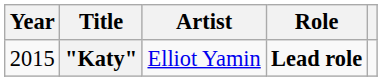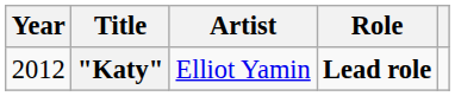 <table class="wikitable plainrowheaders sortable">
 <tr>
 <th scope="col">Year</th>
 <th scope="col">Title</th>
 <th scope="col">Artist</th>
 <th scope="col">Role</th>
 <th scope="col" class="unsortable"></th>
 </tr>
 <tr>
-<td>2015</td>
+<td>2012</td>
 <th scope=row>"Katy"</th>
 <td><a href='#'>Elliot Yamin</a></td>
 <td><strong>Lead role</strong></td>
 <td style="text-align:center;"></td>
 </tr>
 </table>
